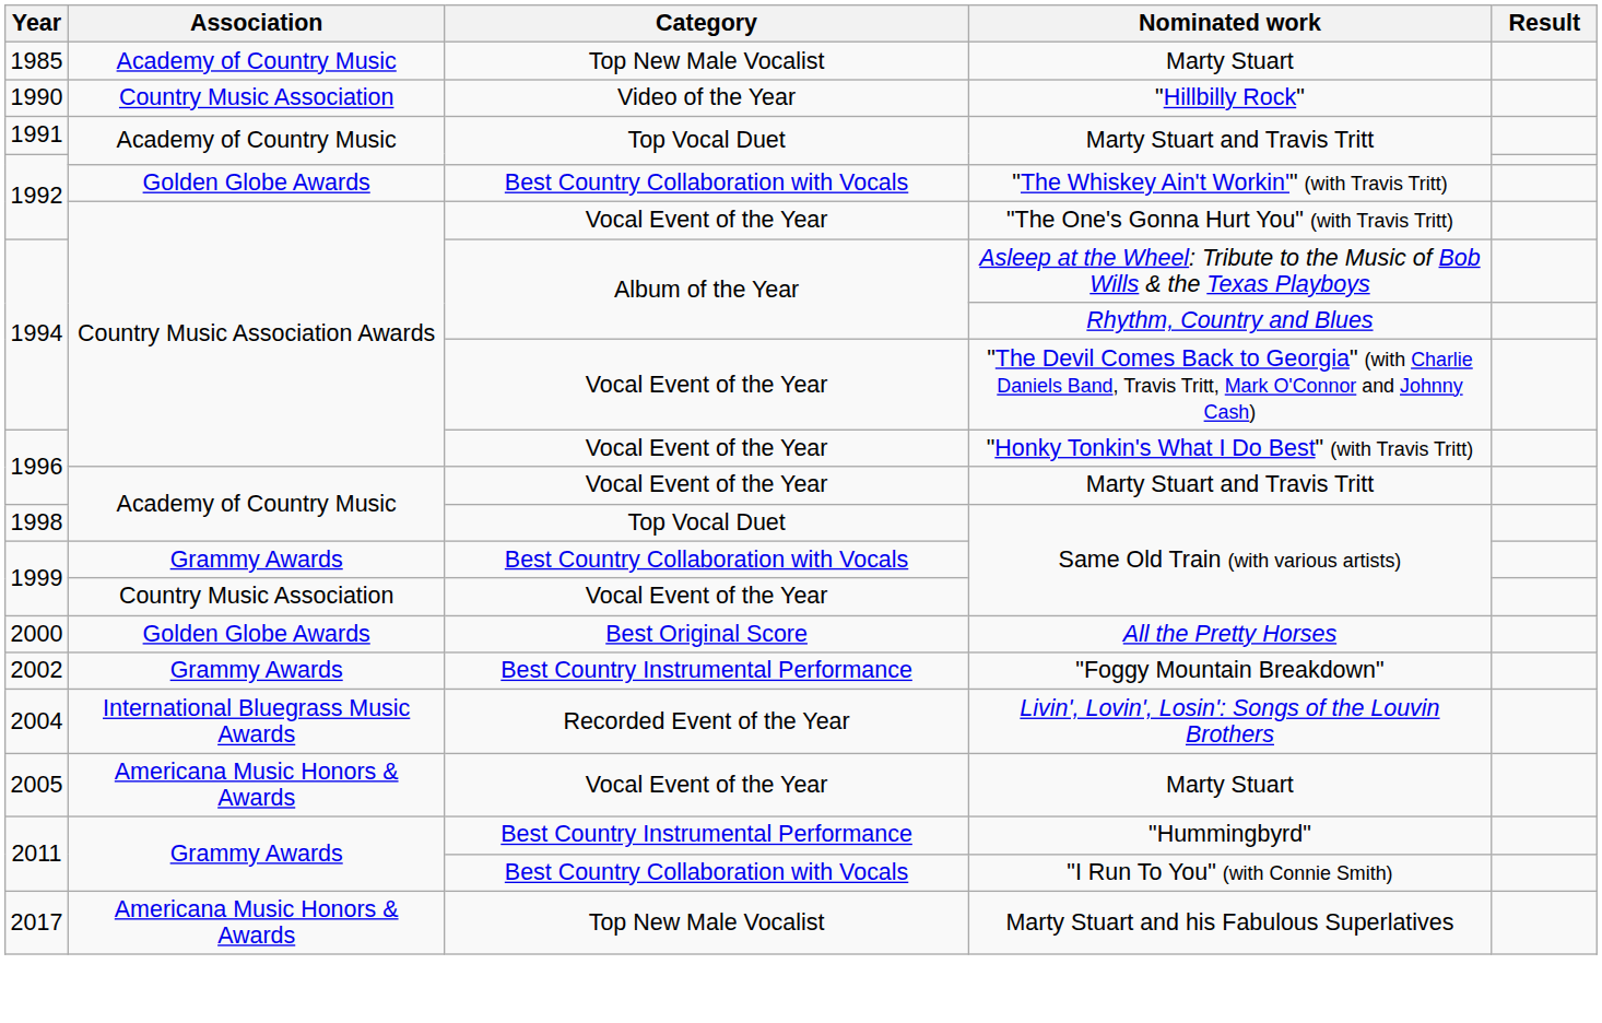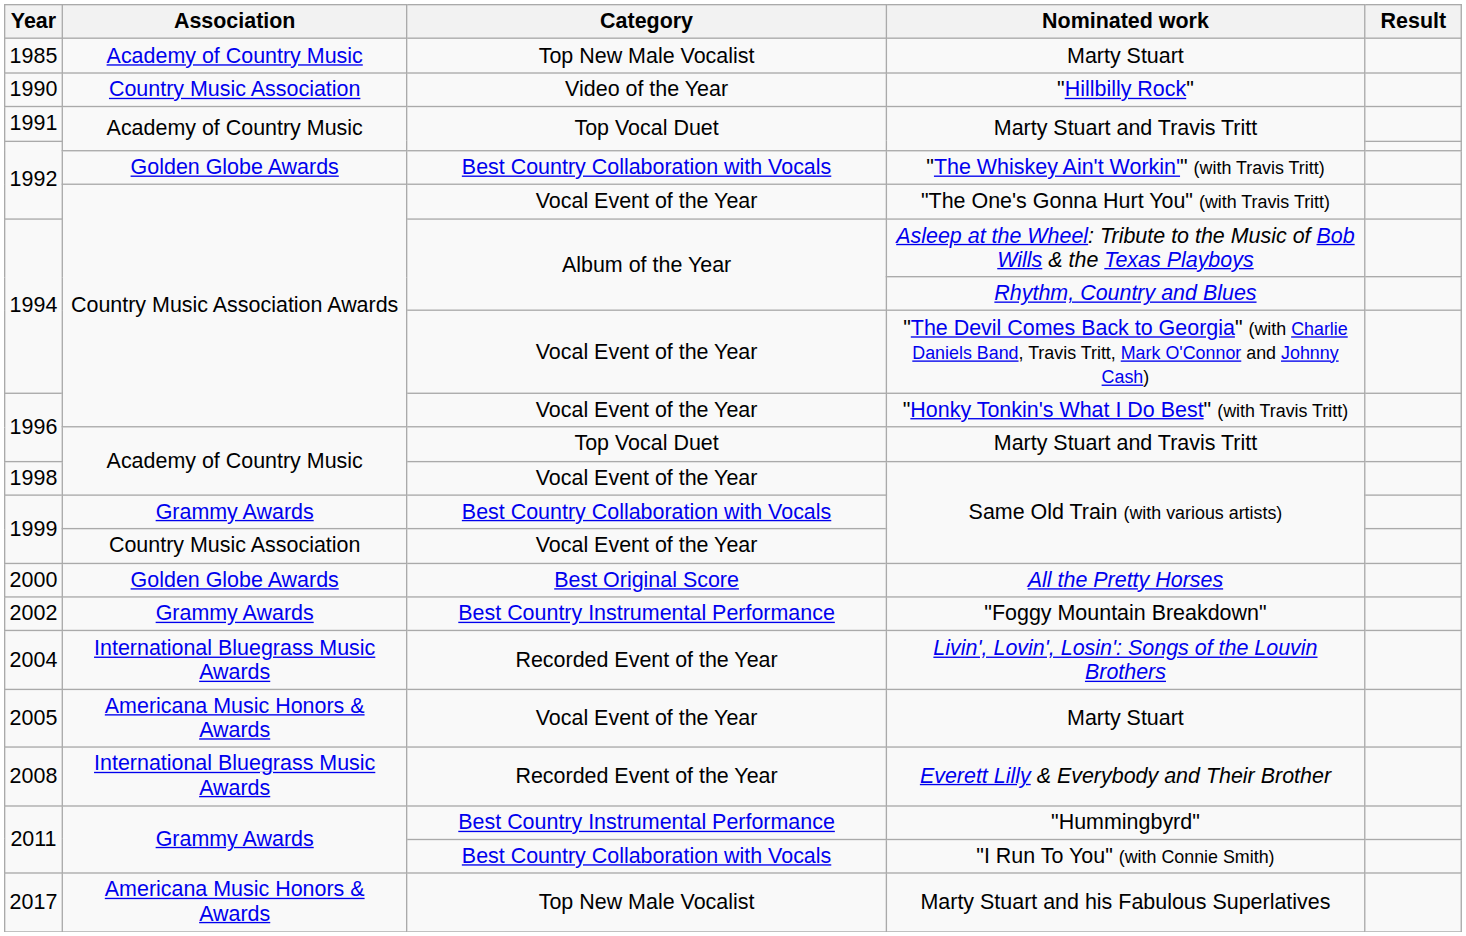 <table class="wikitable">
 <tr>
 <th>Year</th>
 <th width="250">Association</th>
 <th width="350">Category</th>
 <th width="350">Nominated work</th>
 <th width="65">Result</th>
 </tr>
 <tr>
 <td align="center" rowspan=1>1985</td>
 <td align="center" rowspan=1><a href='#'>Academy of Country Music</a></td>
 <td align="center">Top New Male Vocalist</td>
 <td align="center">Marty Stuart</td>
 <td></td>
 </tr>
 <tr>
 <td align="center" rowspan=1>1990</td>
 <td align="center" rowspan=1><a href='#'>Country Music Association</a></td>
 <td align="center">Video of the Year</td>
 <td align="center">"<a href='#'>Hillbilly Rock</a>"</td>
 <td></td>
 </tr>
 <tr>
 <td align="center" rowspan=1>1991</td>
 <td align="center" rowspan=2>Academy of Country Music</td>
 <td align="center" rowspan=2>Top Vocal Duet</td>
 <td align="center" rowspan=2>Marty Stuart and Travis Tritt</td>
 <td></td>
 </tr>
 <tr>
 <td align="center" rowspan=3>1992</td>
 <td></td>
 </tr>
 <tr>
 <td align="center" rowspan=1><a href='#'>Golden Globe Awards</a></td>
 <td align="center"><a href='#'>Best Country Collaboration with Vocals</a></td>
 <td align="center">"<a href='#'>The Whiskey Ain't Workin'</a>" <small>(with Travis Tritt)</small></td>
 <td></td>
 </tr>
 <tr>
 <td align="center" rowspan=5>Country Music Association Awards</td>
 <td align="center">Vocal Event of the Year</td>
 <td align="center">"The One's Gonna Hurt You" <small>(with Travis Tritt)</small></td>
 <td></td>
 </tr>
 <tr>
 <td align="center" rowspan=3>1994</td>
 <td align="center" rowspan=2>Album of the Year</td>
 <td align="center"><em><a href='#'>Asleep at the Wheel</a>: Tribute to the Music of <a href='#'>Bob Wills</a> & the <a href='#'>Texas Playboys</a></em></td>
 <td></td>
 </tr>
 <tr>
 <td align="center"><em><a href='#'>Rhythm, Country and Blues</a></em></td>
 <td></td>
 </tr>
 <tr>
 <td align="center">Vocal Event of the Year</td>
 <td align="center">"<a href='#'>The Devil Comes Back to Georgia</a>" <small>(with <a href='#'>Charlie Daniels Band</a>, Travis Tritt, <a href='#'>Mark O'Connor</a> and <a href='#'>Johnny Cash</a>)</small></td>
 <td></td>
 </tr>
 <tr>
 <td align="center" rowspan=2>1996</td>
 <td align="center">Vocal Event of the Year</td>
 <td align="center">"<a href='#'>Honky Tonkin's What I Do Best</a>" <small>(with Travis Tritt)</small></td>
 <td></td>
 </tr>
 <tr>
 <td align="center" rowspan=2>Academy of Country Music</td>
-<td align="center">Vocal Event of the Year</td>
+<td align="center">Top Vocal Duet</td>
 <td align="center">Marty Stuart and Travis Tritt</td>
 <td></td>
 </tr>
 <tr>
 <td align="center" rowspan=1>1998</td>
-<td align="center">Top Vocal Duet</td>
+<td align="center">Vocal Event of the Year</td>
 <td align="center" rowspan=3>Same Old Train <small>(with various artists)</small></td>
 <td></td>
 </tr>
 <tr>
 <td align="center" rowspan=2>1999</td>
 <td align="center" rowspan=1><a href='#'>Grammy Awards</a></td>
 <td align="center"><a href='#'>Best Country Collaboration with Vocals</a></td>
 <td></td>
 </tr>
 <tr>
 <td align="center" rowspan=1>Country Music Association</td>
 <td align="center">Vocal Event of the Year</td>
 <td></td>
 </tr>
 <tr>
 <td align="center" rowspan=1>2000</td>
 <td align="center" rowspan=1><a href='#'>Golden Globe Awards</a></td>
 <td align="center"><a href='#'>Best Original Score</a></td>
 <td align="center"><em><a href='#'>All the Pretty Horses</a></em></td>
 <td></td>
 </tr>
 <tr>
 <td align="center" rowspan=1>2002</td>
 <td align="center" rowspan=1><a href='#'>Grammy Awards</a></td>
 <td align="center" rowspan=1><a href='#'>Best Country Instrumental Performance</a></td>
 <td align="center">"Foggy Mountain Breakdown"</td>
 <td></td>
 </tr>
 <tr>
 <td align="center" rowspan=1>2004</td>
 <td align="center" rowspan=1><a href='#'>International Bluegrass Music Awards</a></td>
 <td align="center">Recorded Event of the Year</td>
 <td align="center"><em><a href='#'>Livin', Lovin', Losin': Songs of the Louvin Brothers</a></em></td>
 <td></td>
 </tr>
 <tr>
 <td align="center" rowspan=1>2005</td>
 <td align="center" rowspan=1><a href='#'>Americana Music Honors & Awards</a></td>
 <td align="center">Vocal Event of the Year</td>
 <td align="center">Marty Stuart</td>
 <td></td>
 </tr>
 <tr>
+<td align="center" rowspan=1>2008</td>
+<td align="center" rowspan=1><a href='#'>International Bluegrass Music Awards</a></td>
+<td align="center">Recorded Event of the Year</td>
+<td align="center"><em><a href='#'>Everett Lilly</a> & Everybody and Their Brother</em></td>
+<td></td>
+</tr>
+<tr>
 <td align="center" rowspan=2>2011</td>
 <td align="center" rowspan=2><a href='#'>Grammy Awards</a></td>
 <td align="center" rowspan=1><a href='#'>Best Country Instrumental Performance</a></td>
 <td align="center">"Hummingbyrd"</td>
 <td></td>
 </tr>
 <tr>
 <td align="center" rowspan=1><a href='#'>Best Country Collaboration with Vocals</a></td>
 <td align="center">"I Run To You" <small>(with Connie Smith)</small></td>
 <td></td>
 </tr>
 <tr>
 <td align="center" rowspan=1>2017</td>
 <td align="center" rowspan=1><a href='#'>Americana Music Honors & Awards</a></td>
 <td align="center">Top New Male Vocalist</td>
 <td align="center">Marty Stuart and his Fabulous Superlatives</td>
 <td></td>
 </tr>
 </table>
